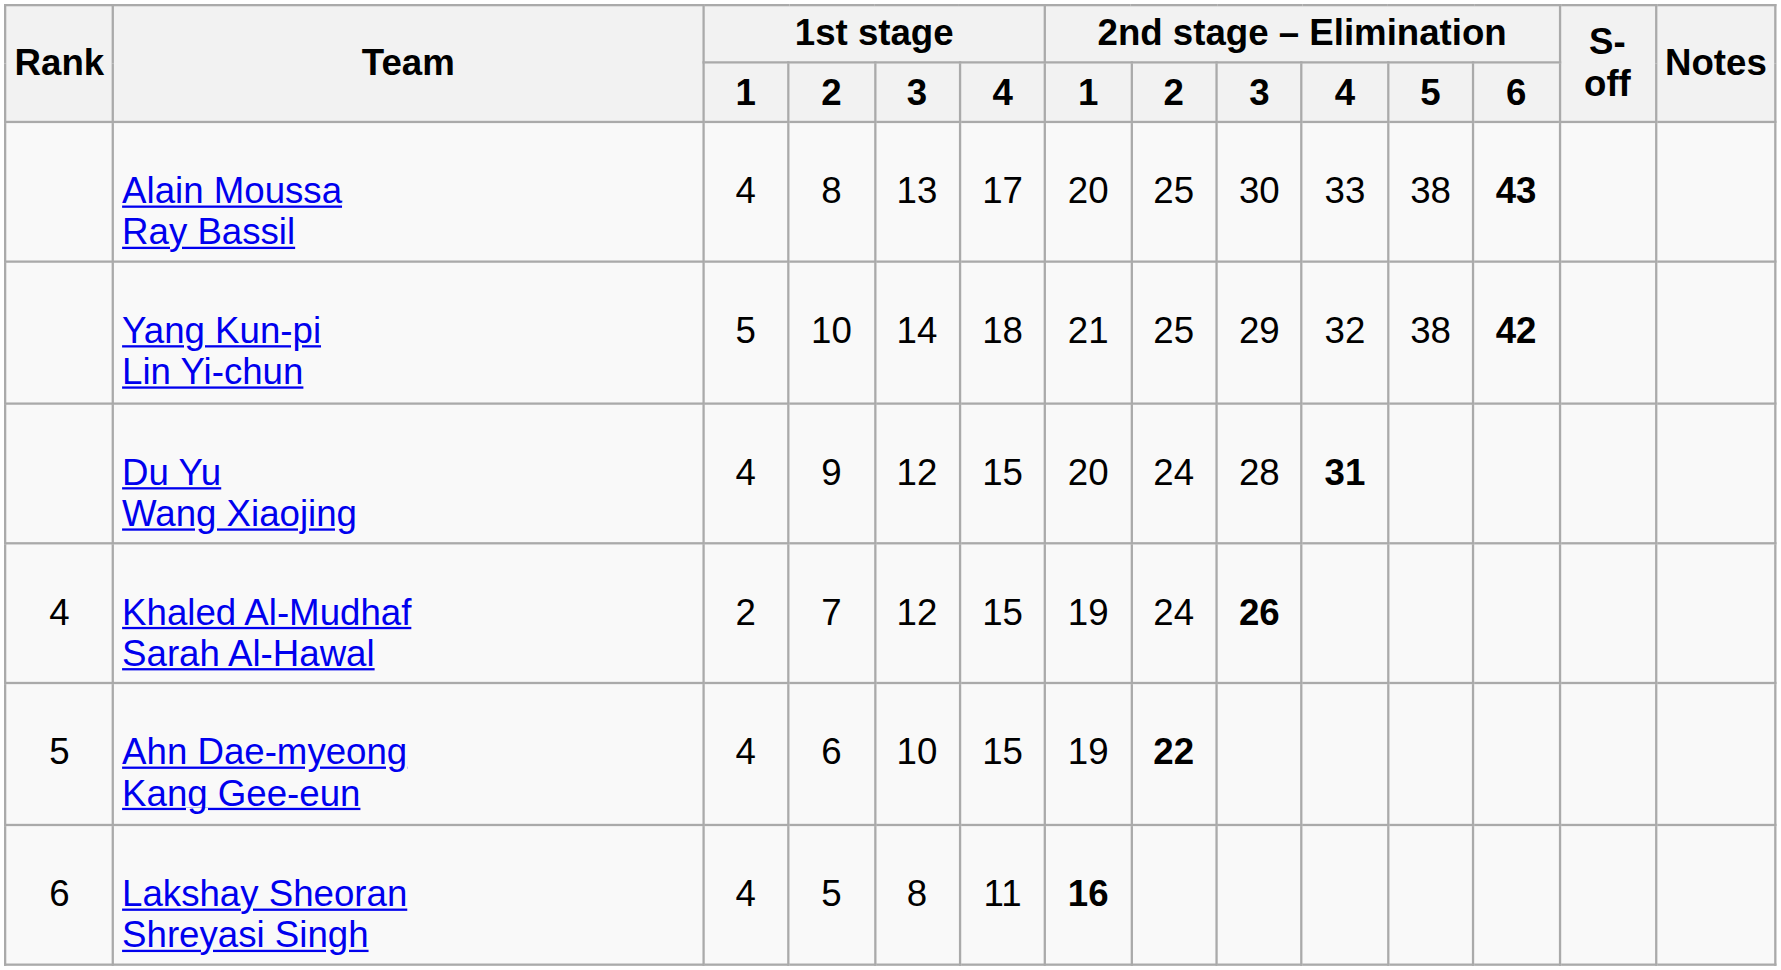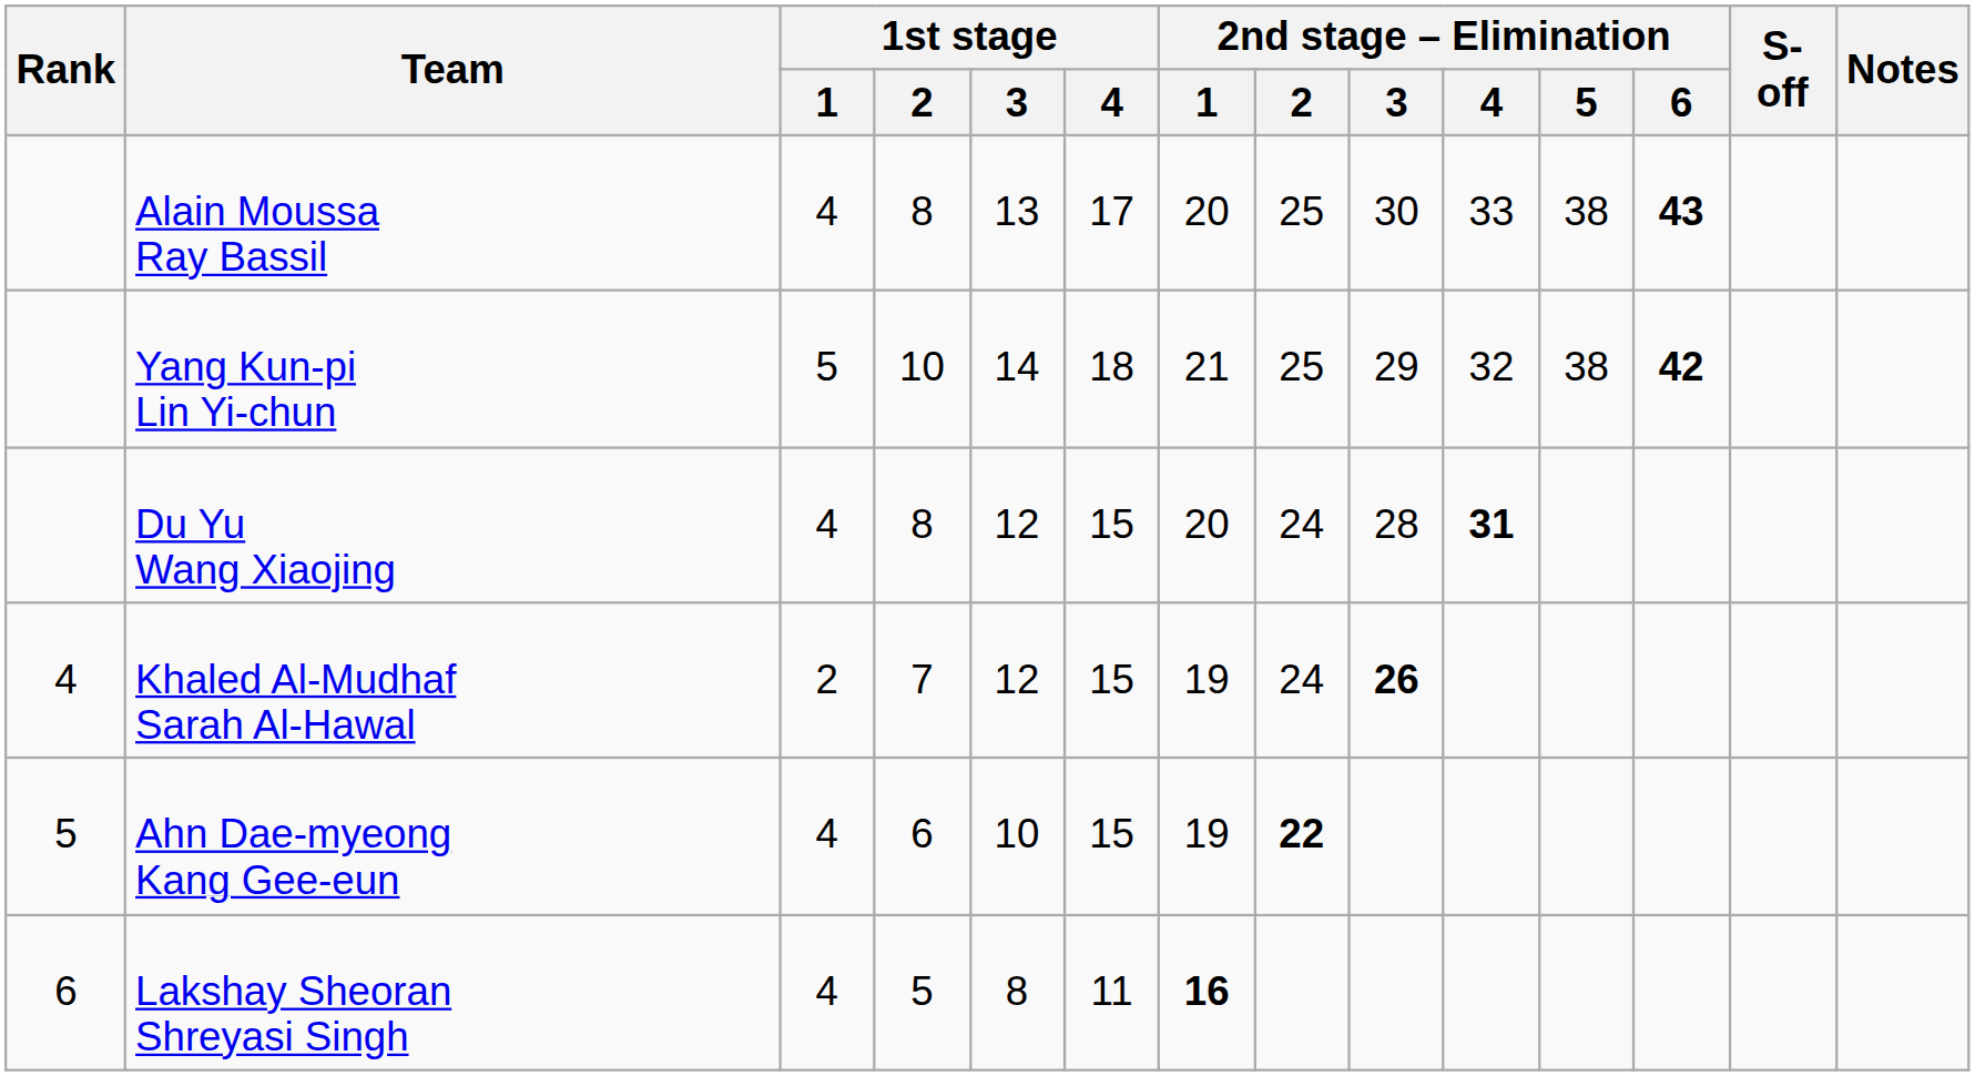 <table class="wikitable" style="text-align:center">
 <tr>
 <th rowspan=2 width=40>Rank</th>
 <th rowspan=2 width=250>Team</th>
 <th colspan=4>1st stage</th>
 <th colspan=6>2nd stage – Elimination</th>
 <th rowspan=2 width=35>S-off</th>
 <th rowspan=2 width=45>Notes</th>
 </tr>
 <tr>
 <th width=30>1</th>
 <th width=30>2</th>
 <th width=30>3</th>
 <th width=30>4</th>
 <th width=30>1</th>
 <th width=30>2</th>
 <th width=30>3</th>
 <th width=30>4</th>
 <th width=30>5</th>
 <th width=30>6</th>
 </tr>
 <tr>
 <td></td>
 <td align=left><br><a href='#'>Alain Moussa</a><br><a href='#'>Ray Bassil</a></td>
 <td>4</td>
 <td>8</td>
 <td>13</td>
 <td>17</td>
 <td>20</td>
 <td>25</td>
 <td>30</td>
 <td>33</td>
 <td>38</td>
 <td><strong>43</strong></td>
 <td></td>
 <td></td>
 </tr>
 <tr>
 <td></td>
 <td align=left><br><a href='#'>Yang Kun-pi</a><br><a href='#'>Lin Yi-chun</a></td>
 <td>5</td>
 <td>10</td>
 <td>14</td>
 <td>18</td>
 <td>21</td>
 <td>25</td>
 <td>29</td>
 <td>32</td>
 <td>38</td>
 <td><strong>42</strong></td>
 <td></td>
 <td></td>
 </tr>
 <tr>
 <td></td>
 <td align=left><br><a href='#'>Du Yu</a><br><a href='#'>Wang Xiaojing</a></td>
 <td>4</td>
-<td>9</td>
+<td>8</td>
 <td>12</td>
 <td>15</td>
 <td>20</td>
 <td>24</td>
 <td>28</td>
 <td><strong>31</strong></td>
 <td></td>
 <td></td>
 <td></td>
 <td></td>
 </tr>
 <tr>
 <td>4</td>
 <td align=left><br><a href='#'>Khaled Al-Mudhaf</a><br><a href='#'>Sarah Al-Hawal</a></td>
 <td>2</td>
 <td>7</td>
 <td>12</td>
 <td>15</td>
 <td>19</td>
 <td>24</td>
 <td><strong>26</strong></td>
 <td></td>
 <td></td>
 <td></td>
 <td></td>
 <td></td>
 </tr>
 <tr>
 <td>5</td>
 <td align=left><br><a href='#'>Ahn Dae-myeong</a><br><a href='#'>Kang Gee-eun</a></td>
 <td>4</td>
 <td>6</td>
 <td>10</td>
 <td>15</td>
 <td>19</td>
 <td><strong>22</strong></td>
 <td></td>
 <td></td>
 <td></td>
 <td></td>
 <td></td>
 <td></td>
 </tr>
 <tr>
 <td>6</td>
 <td align=left><br><a href='#'>Lakshay Sheoran</a><br><a href='#'>Shreyasi Singh</a></td>
 <td>4</td>
 <td>5</td>
 <td>8</td>
 <td>11</td>
 <td><strong>16</strong></td>
 <td></td>
 <td></td>
 <td></td>
 <td></td>
 <td></td>
 <td></td>
 <td></td>
 </tr>
 </table>
